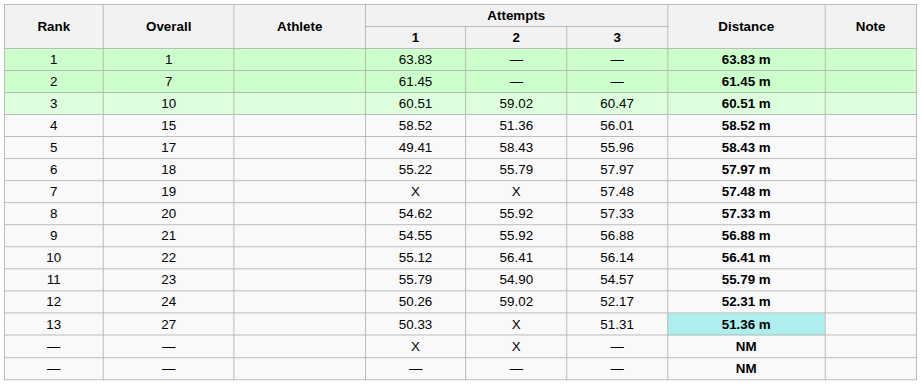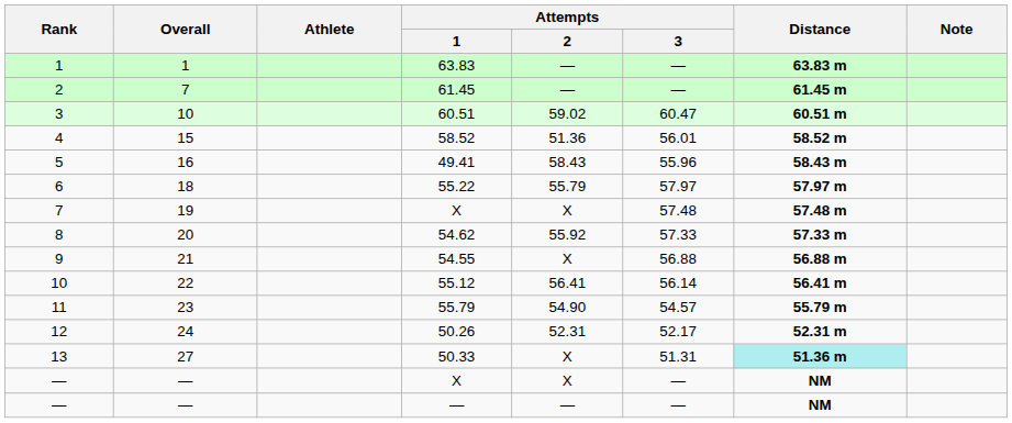 <table class="wikitable" style=" text-align:center; font-size:110%;" width="95%">
 <tr>
 <th rowspan="2">Rank</th>
 <th rowspan="2">Overall</th>
 <th rowspan="2">Athlete</th>
 <th colspan="3">Attempts</th>
 <th rowspan="2">Distance</th>
 <th rowspan="2">Note</th>
 </tr>
 <tr>
 <th>1</th>
 <th>2</th>
 <th>3</th>
 </tr>
 <tr style="background:#ccffcc;">
 <td>1</td>
 <td>1</td>
 <td align=left></td>
 <td>63.83</td>
 <td>—</td>
 <td>—</td>
 <td><strong>63.83 m</strong></td>
 <td></td>
 </tr>
 <tr style="background:#ccffcc;">
 <td>2</td>
 <td>7</td>
 <td align=left></td>
 <td>61.45</td>
 <td>—</td>
 <td>—</td>
 <td><strong>61.45 m </strong></td>
 <td></td>
 </tr>
 <tr style="background:#ddffdd;">
 <td>3</td>
 <td>10</td>
 <td align=left></td>
 <td>60.51</td>
 <td>59.02</td>
 <td>60.47</td>
 <td><strong>60.51 m </strong></td>
 <td></td>
 </tr>
 <tr>
 <td>4</td>
 <td>15</td>
 <td align=left></td>
 <td>58.52</td>
 <td>51.36</td>
 <td>56.01</td>
 <td><strong>58.52 m </strong></td>
 <td></td>
 </tr>
 <tr>
 <td>5</td>
-<td>17</td>
+<td>16</td>
 <td align=left></td>
 <td>49.41</td>
 <td>58.43</td>
 <td>55.96</td>
 <td><strong>58.43 m </strong></td>
 <td></td>
 </tr>
 <tr>
 <td>6</td>
 <td>18</td>
 <td align=left></td>
 <td>55.22</td>
 <td>55.79</td>
 <td>57.97</td>
 <td><strong>57.97 m </strong></td>
 <td></td>
 </tr>
 <tr>
 <td>7</td>
 <td>19</td>
 <td align=left></td>
 <td>X</td>
 <td>X</td>
 <td>57.48</td>
 <td><strong>57.48 m </strong></td>
 <td></td>
 </tr>
 <tr>
 <td>8</td>
 <td>20</td>
 <td align=left></td>
 <td>54.62</td>
 <td>55.92</td>
 <td>57.33</td>
 <td><strong>57.33 m </strong></td>
 <td></td>
 </tr>
 <tr>
 <td>9</td>
 <td>21</td>
 <td align=left></td>
 <td>54.55</td>
-<td>55.92</td>
+<td>X</td>
 <td>56.88</td>
 <td><strong>56.88 m </strong></td>
 <td></td>
 </tr>
 <tr>
 <td>10</td>
 <td>22</td>
 <td align=left></td>
 <td>55.12</td>
 <td>56.41</td>
 <td>56.14</td>
 <td><strong>56.41 m </strong></td>
 <td></td>
 </tr>
 <tr>
 <td>11</td>
 <td>23</td>
 <td align=left></td>
 <td>55.79</td>
 <td>54.90</td>
 <td>54.57</td>
 <td><strong>55.79 m </strong></td>
 <td></td>
 </tr>
 <tr>
 <td>12</td>
 <td>24</td>
 <td align=left></td>
 <td>50.26</td>
-<td>59.02</td>
+<td>52.31</td>
 <td>52.17</td>
 <td><strong>52.31 m </strong></td>
 <td></td>
 </tr>
 <tr>
 <td>13</td>
 <td>27</td>
 <td align=left></td>
 <td>50.33</td>
 <td>X</td>
 <td>51.31</td>
 <td style="background: paleturquoise;"><strong>51.36 m </strong></td>
 <td></td>
 </tr>
 <tr>
 <td>—</td>
 <td>—</td>
 <td align=left></td>
 <td>X</td>
 <td>X</td>
 <td>—</td>
 <td><strong>NM </strong></td>
 <td></td>
 </tr>
 <tr>
 <td>—</td>
 <td>—</td>
 <td align=left></td>
 <td>—</td>
 <td>—</td>
 <td>—</td>
 <td><strong>NM </strong></td>
 <td></td>
 </tr>
 </table>
